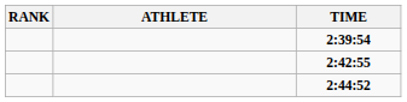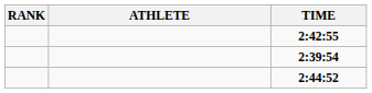 <table class="wikitable" style="font-size:95%;">
 <tr>
 <th>RANK</th>
 <th align="left" style="width: 17em">ATHLETE</th>
 <th align="left" style="width: 7em">TIME</th>
 </tr>
 <tr>
 <td align="center"></td>
 <td></td>
-<td align="center"><strong>2:39:54</strong></td>
+<td align="center"><strong>2:42:55</strong></td>
 </tr>
 <tr>
 <td align="center"></td>
 <td></td>
-<td align="center"><strong>2:42:55</strong></td>
+<td align="center"><strong>2:39:54</strong></td>
 </tr>
 <tr>
 <td align="center"></td>
 <td></td>
 <td align="center"><strong>2:44:52</strong></td>
 </tr>
 </table>
